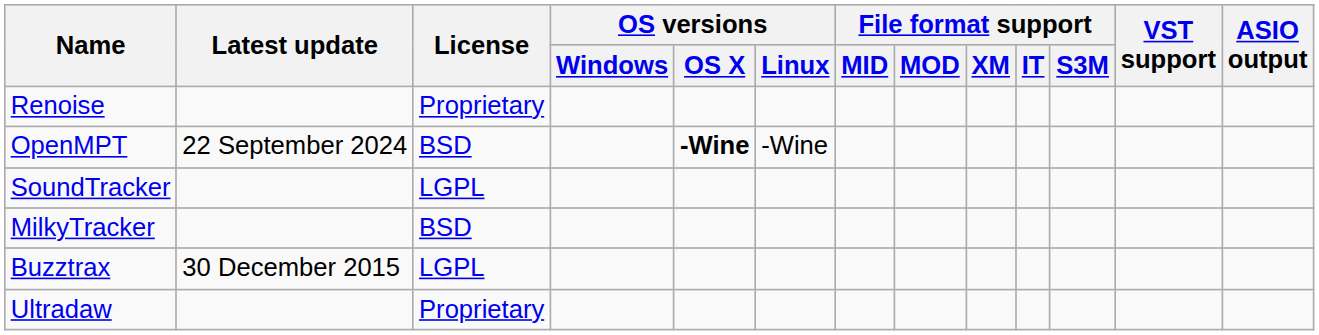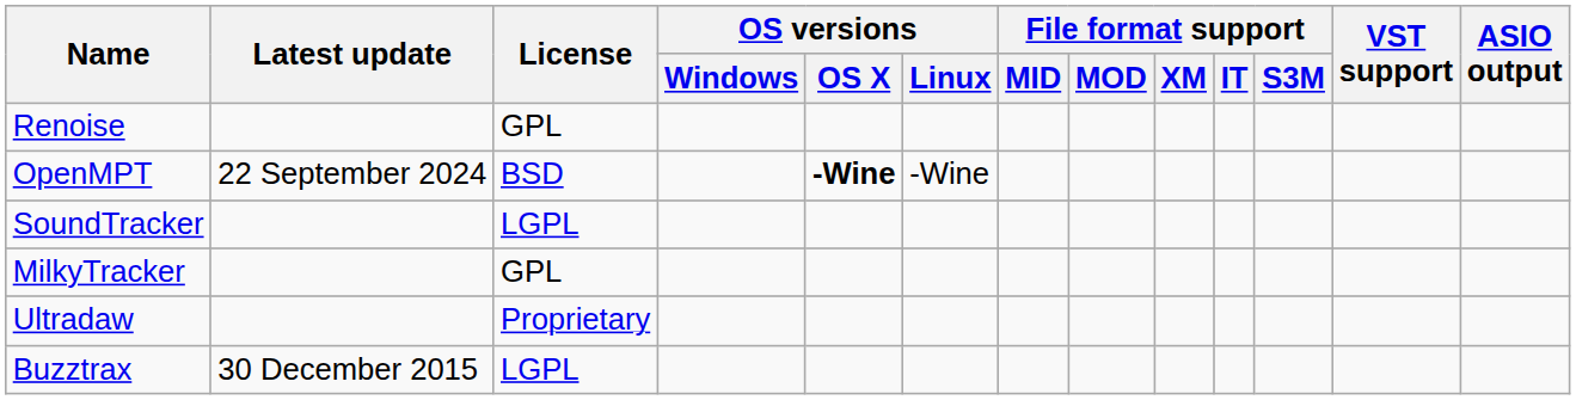 <table class="wikitable sortable">
 <tr>
 <th rowspan=2>Name</th>
 <th rowspan=2>Latest update</th>
 <th rowspan=2>License</th>
 <th colspan=3><a href='#'>OS</a> versions</th>
 <th colspan=5><a href='#'>File format</a> support</th>
 <th rowspan=2><a href='#'>VST</a><br>support</th>
 <th rowspan=2><a href='#'>ASIO</a><br>output</th>
 </tr>
 <tr>
 <th><a href='#'>Windows</a></th>
 <th><a href='#'>OS X</a></th>
 <th><a href='#'>Linux</a></th>
 <th><a href='#'>MID</a></th>
 <th><a href='#'>MOD</a></th>
 <th><a href='#'>XM</a></th>
 <th><a href='#'>IT</a></th>
 <th><a href='#'>S3M</a></th>
 </tr>
 <tr>
 <td><a href='#'>Renoise</a></td>
 <td></td>
-<td><a href='#'>Proprietary</a></td>
+<td>GPL</td>
 <td></td>
 <td></td>
 <td></td>
 <td></td>
 <td></td>
 <td></td>
 <td></td>
 <td></td>
 <td></td>
 <td></td>
 </tr>
 <tr>
 <td><a href='#'>OpenMPT</a></td>
 <td>22 September 2024</td>
 <td><a href='#'>BSD</a></td>
 <td></td>
 <td><strong>-Wine</strong></td>
 <td>-Wine</td>
 <td></td>
 <td></td>
 <td></td>
 <td></td>
 <td></td>
 <td></td>
 <td></td>
 </tr>
 <tr>
 <td><a href='#'>SoundTracker</a></td>
 <td></td>
 <td><a href='#'>LGPL</a></td>
 <td></td>
 <td></td>
 <td></td>
 <td></td>
 <td></td>
 <td></td>
 <td></td>
 <td></td>
 <td></td>
 <td></td>
 </tr>
 <tr>
 <td><a href='#'>MilkyTracker</a></td>
 <td></td>
-<td><a href='#'>BSD</a></td>
+<td>GPL</td>
+<td></td>
+<td></td>
+<td></td>
+<td></td>
+<td></td>
+<td></td>
+<td></td>
+<td></td>
+<td></td>
+<td></td>
+</tr>
+<tr>
+<td><a href='#'>Ultradaw</a></td>
+<td></td>
+<td><a href='#'>Proprietary</a></td>
 <td></td>
 <td></td>
 <td></td>
 <td></td>
 <td></td>
 <td></td>
 <td></td>
 <td></td>
 <td></td>
 <td></td>
 </tr>
 <tr>
 <td><a href='#'>Buzztrax</a></td>
 <td>30 December 2015</td>
 <td><a href='#'>LGPL</a></td>
 <td></td>
 <td></td>
 <td></td>
 <td></td>
 <td></td>
 <td></td>
 <td></td>
 <td></td>
 <td></td>
 <td></td>
 </tr>
-<tr>
-<td><a href='#'>Ultradaw</a></td>
-<td></td>
-<td><a href='#'>Proprietary</a></td>
-<td></td>
-<td></td>
-<td></td>
-<td></td>
-<td></td>
-<td></td>
-<td></td>
-<td></td>
-<td></td>
-<td></td>
-</tr>
 </table>
